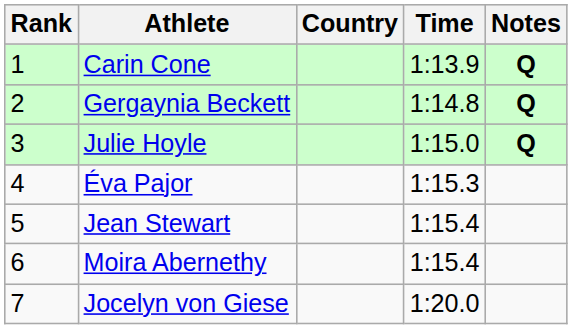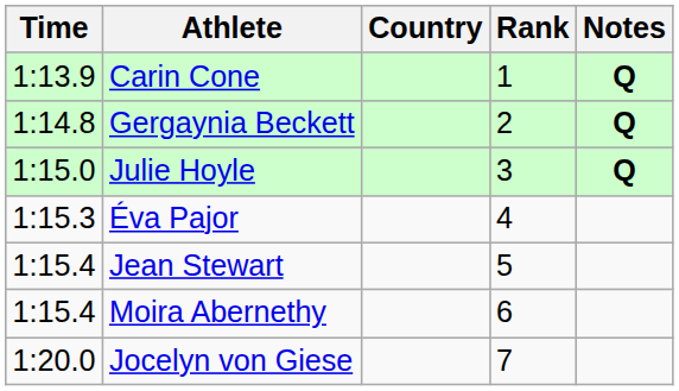 <table class="wikitable">
 <tr>
-<th>Rank</th>
+<th>Time</th>
 <th>Athlete</th>
 <th>Country</th>
-<th>Time</th>
+<th>Rank</th>
 <th>Notes</th>
 </tr>
 <tr bgcolor=#CCFFCC>
-<td>1</td>
+<td>1:13.9</td>
 <td><a href='#'>Carin Cone</a></td>
 <td></td>
-<td>1:13.9</td>
+<td>1</td>
 <td align=center><strong>Q</strong></td>
 </tr>
 <tr bgcolor=#CCFFCC>
-<td>2</td>
+<td>1:14.8</td>
 <td><a href='#'>Gergaynia Beckett</a></td>
 <td></td>
-<td>1:14.8</td>
+<td>2</td>
 <td align=center><strong>Q</strong></td>
 </tr>
 <tr bgcolor=#CCFFCC>
-<td>3</td>
+<td>1:15.0</td>
 <td><a href='#'>Julie Hoyle</a></td>
 <td></td>
-<td>1:15.0</td>
+<td>3</td>
 <td align=center><strong>Q</strong></td>
 </tr>
 <tr>
-<td>4</td>
+<td>1:15.3</td>
 <td><a href='#'>Éva Pajor</a></td>
 <td></td>
-<td>1:15.3</td>
+<td>4</td>
 <td></td>
 </tr>
 <tr>
-<td>5</td>
+<td>1:15.4</td>
 <td><a href='#'>Jean Stewart</a></td>
 <td></td>
-<td>1:15.4</td>
+<td>5</td>
 <td></td>
 </tr>
 <tr>
-<td>6</td>
+<td>1:15.4</td>
 <td><a href='#'>Moira Abernethy</a></td>
 <td></td>
-<td>1:15.4</td>
+<td>6</td>
 <td></td>
 </tr>
 <tr>
-<td>7</td>
+<td>1:20.0</td>
 <td><a href='#'>Jocelyn von Giese</a></td>
 <td></td>
-<td>1:20.0</td>
+<td>7</td>
 <td></td>
 </tr>
 </table>
